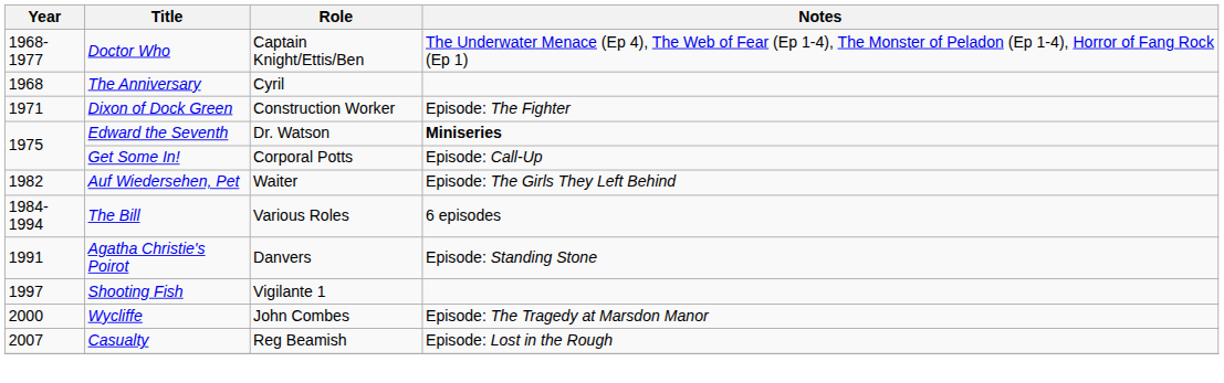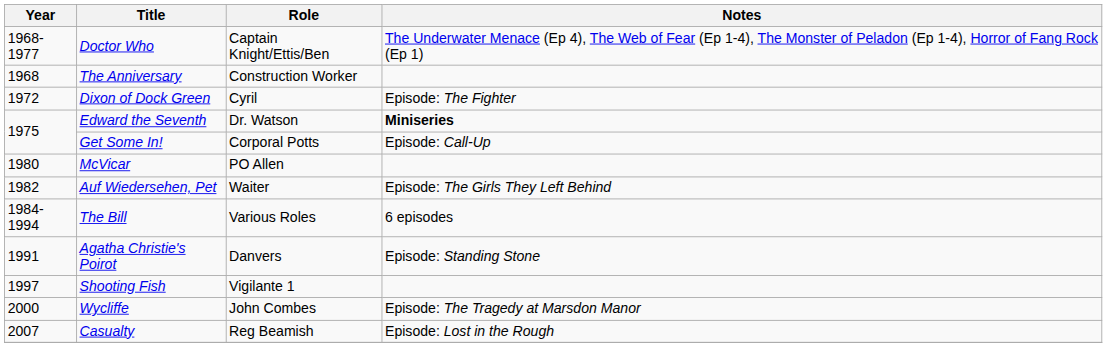 <table class="wikitable">
 <tr>
 <th>Year</th>
 <th>Title</th>
 <th>Role</th>
 <th>Notes</th>
 </tr>
 <tr>
 <td>1968-1977</td>
 <td><em><a href='#'>Doctor Who</a></em></td>
 <td>Captain Knight/Ettis/Ben</td>
 <td><a href='#'>The Underwater Menace</a> (Ep 4), <a href='#'>The Web of Fear</a> (Ep 1-4), <a href='#'>The Monster of Peladon</a> (Ep 1-4), <a href='#'>Horror of Fang Rock</a> (Ep 1)</td>
 </tr>
 <tr>
 <td>1968</td>
 <td><em><a href='#'>The Anniversary</a></em></td>
-<td>Cyril</td>
+<td>Construction Worker</td>
 <td></td>
 </tr>
 <tr>
-<td>1971</td>
+<td>1972</td>
 <td><em><a href='#'>Dixon of Dock Green</a></em></td>
-<td>Construction Worker</td>
+<td>Cyril</td>
 <td>Episode: <em>The Fighter</em></td>
 </tr>
 <tr>
 <td rowspan=2>1975</td>
 <td><em><a href='#'>Edward the Seventh</a></em></td>
 <td>Dr. Watson</td>
 <td><strong>Miniseries</strong></td>
 </tr>
 <tr>
 <td><em><a href='#'>Get Some In!</a></em></td>
 <td>Corporal Potts</td>
 <td>Episode: <em>Call-Up</em></td>
+</tr>
+<tr>
+<td>1980</td>
+<td><em><a href='#'>McVicar</a></em></td>
+<td>PO Allen</td>
+<td></td>
 </tr>
 <tr>
 <td>1982</td>
 <td><em><a href='#'>Auf Wiedersehen, Pet</a></em></td>
 <td>Waiter</td>
 <td>Episode: <em>The Girls They Left Behind</em></td>
 </tr>
 <tr>
 <td>1984-1994</td>
 <td><em><a href='#'>The Bill</a></em></td>
 <td>Various Roles</td>
 <td>6 episodes</td>
 </tr>
 <tr>
 <td>1991</td>
 <td><em><a href='#'>Agatha Christie's Poirot</a></em></td>
 <td>Danvers</td>
 <td>Episode: <em>Standing Stone</em></td>
 </tr>
 <tr>
 <td>1997</td>
 <td><em><a href='#'>Shooting Fish</a></em></td>
 <td>Vigilante 1</td>
 <td></td>
 </tr>
 <tr>
 <td>2000</td>
 <td><em><a href='#'>Wycliffe</a></em></td>
 <td>John Combes</td>
 <td>Episode: <em>The Tragedy at Marsdon Manor</em></td>
 </tr>
 <tr>
 <td>2007</td>
 <td><em><a href='#'>Casualty</a></em></td>
 <td>Reg Beamish</td>
 <td>Episode: <em>Lost in the Rough</em></td>
 </tr>
 <tr>
 </tr>
 </table>
